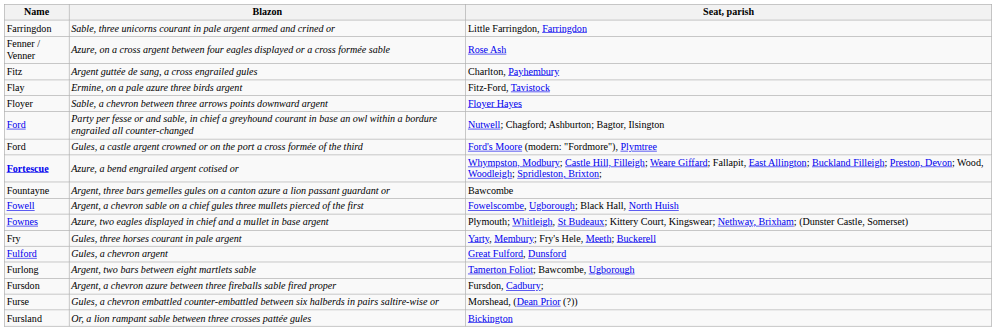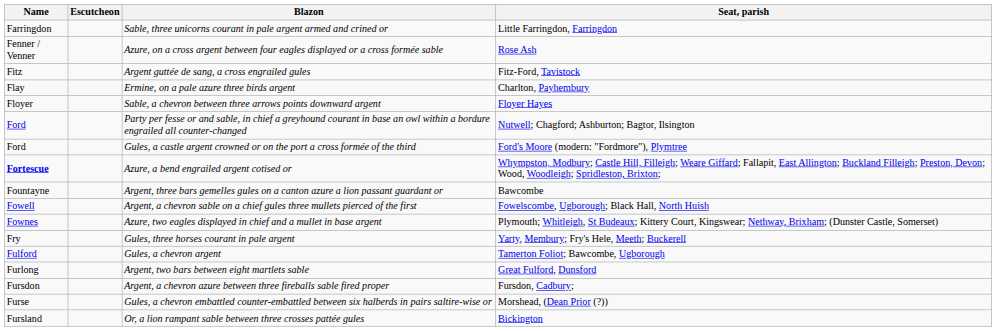 <table class="wikitable">
 <tr>
 <th>Name</th>
+<th>Escutcheon</th>
 <th>Blazon</th>
 <th>Seat, parish</th>
 </tr>
 <tr>
 <td>Farringdon</td>
+<td></td>
 <td><em>Sable, three unicorns courant in pale argent armed and crined or</em></td>
 <td>Little Farringdon, <a href='#'>Farringdon</a></td>
 </tr>
 <tr>
 <td>Fenner / Venner</td>
+<td></td>
 <td><em>Azure, on a cross argent between four eagles displayed or a cross formée sable</em></td>
 <td><a href='#'>Rose Ash</a></td>
 </tr>
 <tr>
 <td>Fitz</td>
+<td></td>
 <td><em>Argent guttée de sang, a cross engrailed gules</em></td>
+<td>Fitz-Ford, <a href='#'>Tavistock</a></td>
+</tr>
+<tr>
+<td>Flay</td>
+<td></td>
+<td><em>Ermine, on a pale azure three birds argent</em></td>
 <td>Charlton, <a href='#'>Payhembury</a></td>
 </tr>
 <tr>
-<td>Flay</td>
-<td><em>Ermine, on a pale azure three birds argent</em></td>
-<td>Fitz-Ford, <a href='#'>Tavistock</a></td>
-</tr>
-<tr>
 <td>Floyer</td>
+<td></td>
 <td><em>Sable, a chevron between three arrows points downward argent</em></td>
 <td><a href='#'>Floyer Hayes</a></td>
 </tr>
 <tr>
 <td><a href='#'>Ford</a></td>
+<td></td>
 <td><em>Party per fesse or and sable, in chief a greyhound courant in base an owl within a bordure engrailed all counter-changed</em></td>
 <td><a href='#'>Nutwell</a>; Chagford; Ashburton; Bagtor, Ilsington</td>
 </tr>
 <tr>
 <td>Ford</td>
+<td></td>
 <td><em>Gules, a castle argent crowned or on the port a cross formée of the third</em></td>
 <td><a href='#'>Ford's Moore</a> (modern: "Fordmore"), <a href='#'>Plymtree</a></td>
 </tr>
 <tr>
 <td><strong><a href='#'>Fortescue</a></strong></td>
+<td></td>
 <td><em>Azure, a bend engrailed argent cotised or</em></td>
 <td><a href='#'>Whympston, Modbury</a>; <a href='#'>Castle Hill, Filleigh</a>; <a href='#'>Weare Giffard</a>; Fallapit, <a href='#'>East Allington</a>; <a href='#'>Buckland Filleigh</a>; <a href='#'>Preston, Devon</a>; Wood, <a href='#'>Woodleigh</a>; <a href='#'>Spridleston, Brixton</a>;</td>
 </tr>
 <tr>
 <td>Fountayne</td>
+<td></td>
 <td><em>Argent, three bars gemelles gules on a canton azure a lion passant guardant or</em></td>
 <td>Bawcombe</td>
 </tr>
 <tr>
 <td><a href='#'>Fowell</a></td>
+<td></td>
 <td><em>Argent, a chevron sable on a chief gules three mullets pierced of the first</em></td>
 <td><a href='#'>Fowelscombe</a>, <a href='#'>Ugborough</a>; Black Hall, <a href='#'>North Huish</a></td>
 </tr>
 <tr>
 <td><a href='#'>Fownes</a></td>
+<td></td>
 <td><em>Azure, two eagles displayed in chief and a mullet in base argent</em></td>
 <td>Plymouth; <a href='#'>Whitleigh</a>, <a href='#'>St Budeaux</a>; Kittery Court, Kingswear;  <a href='#'>Nethway, Brixham</a>; (Dunster Castle, Somerset)</td>
 </tr>
 <tr>
 <td>Fry</td>
+<td></td>
 <td><em>Gules, three horses courant in pale argent</em></td>
 <td><a href='#'>Yarty</a>, <a href='#'>Membury</a>; Fry's Hele, <a href='#'>Meeth</a>; <a href='#'>Buckerell</a></td>
 </tr>
 <tr>
 <td><a href='#'>Fulford</a></td>
+<td></td>
 <td><em>Gules, a chevron argent</em></td>
+<td><a href='#'>Tamerton Foliot</a>; Bawcombe, <a href='#'>Ugborough</a></td>
+</tr>
+<tr>
+<td>Furlong</td>
+<td></td>
+<td><em>Argent, two bars between eight martlets sable</em></td>
 <td><a href='#'>Great Fulford</a>, <a href='#'>Dunsford</a></td>
 </tr>
 <tr>
-<td>Furlong</td>
-<td><em>Argent, two bars between eight martlets sable</em></td>
-<td><a href='#'>Tamerton Foliot</a>; Bawcombe, <a href='#'>Ugborough</a></td>
-</tr>
-<tr>
 <td>Fursdon</td>
+<td></td>
 <td><em>Argent, a chevron azure between three fireballs sable fired proper</em></td>
 <td>Fursdon, <a href='#'>Cadbury</a>;</td>
 </tr>
 <tr>
 <td>Furse</td>
+<td></td>
 <td><em>Gules, a chevron embattled counter-embattled between six halberds in pairs saltire-wise or </em></td>
 <td>Morshead, (<a href='#'>Dean Prior</a> (?))</td>
 </tr>
 <tr>
 <td>Fursland</td>
+<td></td>
 <td><em>Or, a lion rampant sable between three crosses pattée gules</em></td>
 <td><a href='#'>Bickington</a></td>
 </tr>
 </table>
